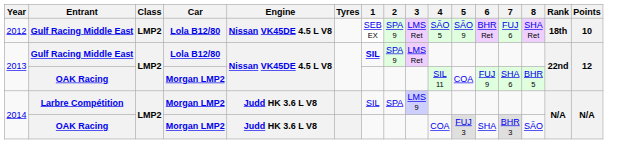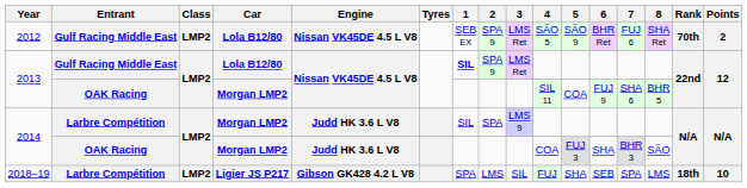 <table class="wikitable" style="text-align:center; font-size:85%">
 <tr>
 <th>Year</th>
 <th>Entrant</th>
 <th>Class</th>
 <th>Car</th>
 <th>Engine</th>
 <th>Tyres</th>
 <th>1</th>
 <th>2</th>
 <th>3</th>
 <th>4</th>
 <th>5</th>
 <th>6</th>
 <th>7</th>
 <th>8</th>
 <th>Rank</th>
 <th>Points</th>
 </tr>
 <tr>
 <td><a href='#'>2012</a></td>
 <th nowrap><a href='#'>Gulf Racing Middle East</a></th>
 <th>LMP2</th>
 <th nowrap><a href='#'>Lola B12/80</a></th>
 <th nowrap><a href='#'>Nissan</a> <a href='#'>VK45DE</a> 4.5 L V8</th>
 <td></td>
 <td style="background:#FFFFFF;"><a href='#'>SEB</a><br><small>EX</small></td>
 <td style="background:#DFFFDF;"><a href='#'>SPA</a><br><small>9</small></td>
 <td style="background:#EFCFFF;"><a href='#'>LMS</a><br><small>Ret</small></td>
 <td style="background:#DFFFDF;"><a href='#'>SÃO</a><br><small>5</small></td>
 <td style="background:#DFFFDF;"><a href='#'>SÃO</a><br><small>9</small></td>
 <td style="background:#EFCFFF;"><a href='#'>BHR</a><br><small>Ret</small></td>
 <td style="background:#DFFFDF;"><a href='#'>FUJ</a><br><small>6</small></td>
 <td style="background:#EFCFFF;"><a href='#'>SHA</a><br><small>Ret</small></td>
-<th>18th</th>
-<th>10</th>
+<th>70th</th>
+<th>2</th>
 </tr>
 <tr>
 <td rowspan="2"><a href='#'>2013</a></td>
 <th nowrap><a href='#'>Gulf Racing Middle East</a></th>
 <th rowspan="2">LMP2</th>
 <th nowrap><a href='#'>Lola B12/80</a></th>
 <th rowspan="2" nowrap><a href='#'>Nissan</a> <a href='#'>VK45DE</a> 4.5 L V8</th>
 <td rowspan="2"></td>
 <td><strong><a href='#'>SIL</a></strong></td>
 <td style="background:#DFFFDF;"><a href='#'>SPA</a><br><small>9</small></td>
 <td style="background:#EFCFFF;"><a href='#'>LMS</a><br><small>Ret</small></td>
 <td></td>
 <td></td>
 <td></td>
 <td></td>
 <td></td>
 <th rowspan="2">22nd</th>
 <th rowspan="2">12</th>
 </tr>
 <tr>
 <th nowrap><a href='#'>OAK Racing</a></th>
 <th nowrap><a href='#'>Morgan LMP2</a></th>
 <td></td>
 <td></td>
 <td></td>
 <td style="background:#DFFFDF;"><a href='#'>SIL</a><br><small>11</small></td>
 <td><a href='#'>COA</a></td>
 <td style="background:#DFFFDF;"><a href='#'>FUJ</a><br><small>9</small></td>
 <td style="background:#DFFFDF;"><a href='#'>SHA</a><br><small>6</small></td>
 <td style="background:#DFFFDF;"><a href='#'>BHR</a><br><small>5</small></td>
 </tr>
 <tr>
 <td rowspan="2"><a href='#'>2014</a></td>
 <th nowrap><a href='#'>Larbre Compétition</a></th>
 <th rowspan="2">LMP2</th>
 <th nowrap><a href='#'>Morgan LMP2</a></th>
 <th nowrap><a href='#'>Judd</a> HK 3.6 L V8</th>
 <th></th>
 <td><a href='#'>SIL</a></td>
 <td><a href='#'>SPA</a></td>
 <td style="background:#CFCFFF;"><a href='#'>LMS</a> <br><small>9</small></td>
 <td></td>
 <td></td>
 <td></td>
 <td></td>
 <td></td>
 <th rowspan="2">N/A</th>
 <th rowspan="2">N/A</th>
 </tr>
 <tr>
 <th nowrap><a href='#'>OAK Racing</a></th>
 <th nowrap><a href='#'>Morgan LMP2</a></th>
 <th nowrap><a href='#'>Judd</a> HK 3.6 L V8</th>
 <th></th>
 <td></td>
 <td></td>
 <td></td>
 <td><a href='#'>COA</a></td>
 <td style="background:#DFDFDF;"><a href='#'>FUJ</a><br><small>3</small></td>
 <td><a href='#'>SHA</a></td>
 <td style="background:#DFDFDF;"><a href='#'>BHR</a><br><small>3</small></td>
 <td><a href='#'>SÃO</a></td>
 </tr>
+<tr>
+<td nowrap><a href='#'>2018–19</a></td>
+<th nowrap><a href='#'>Larbre Compétition</a></th>
+<th>LMP2</th>
+<th nowrap><a href='#'>Ligier JS P217</a></th>
+<th nowrap><a href='#'>Gibson</a> GK428 4.2 L V8</th>
+<th></th>
+<td><a href='#'>SPA</a></td>
+<td><a href='#'>LMS</a></td>
+<td><a href='#'>SIL</a></td>
+<td style="background:#DFFFDF;"><a href='#'>FUJ</a><br></td>
+<td><a href='#'>SHA</a></td>
+<td><a href='#'>SEB</a></td>
+<td><a href='#'>SPA</a></td>
+<td><a href='#'>LMS</a></td>
+<th>18th</th>
+<th>10</th>
+</tr>
 </table>
